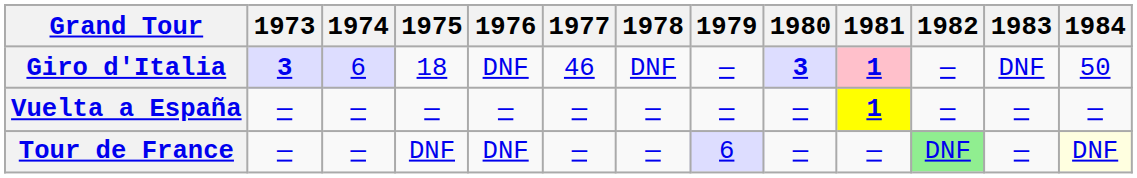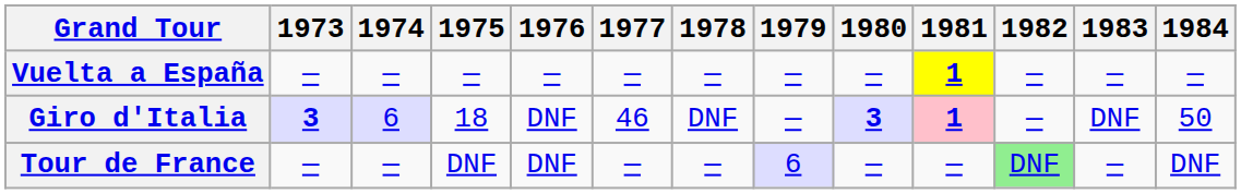 <table class="wikitable plainrowheaders">
 <tr>
 <th scope="col"><a href='#'>Grand Tour</a></th>
 <th scope="col">1973</th>
 <th scope="col">1974</th>
 <th scope="col">1975</th>
 <th scope="col">1976</th>
 <th scope="col">1977</th>
 <th scope="col">1978</th>
 <th scope="col">1979</th>
 <th scope="col">1980</th>
 <th scope="col">1981</th>
 <th scope="col">1982</th>
 <th scope="col">1983</th>
 <th scope="col">1984</th>
 </tr>
 <tr style="text-align:center;">
+<th scope="row"> <a href='#'>Vuelta a España</a></th>
+<td><a href='#'>—</a></td>
+<td><a href='#'>—</a></td>
+<td><a href='#'>—</a></td>
+<td><a href='#'>—</a></td>
+<td><a href='#'>—</a></td>
+<td><a href='#'>—</a></td>
+<td><a href='#'>—</a></td>
+<td><a href='#'>—</a></td>
+<td bgcolor=yellow><a href='#'><strong>1</strong></a></td>
+<td><a href='#'>—</a></td>
+<td><a href='#'>—</a></td>
+<td><a href='#'>—</a></td>
+</tr>
+<tr style="text-align:center;">
 <th scope="row"> <a href='#'>Giro d'Italia</a></th>
 <td style="background:#ddddff;"><a href='#'><strong>3</strong></a></td>
 <td style="background:#ddddff;"><a href='#'>6</a></td>
 <td><a href='#'>18</a></td>
 <td><a href='#'>DNF</a></td>
 <td><a href='#'>46</a></td>
 <td><a href='#'>DNF</a></td>
 <td><a href='#'>—</a></td>
 <td style="background:#ddddff;"><a href='#'><strong>3</strong></a></td>
 <td bgcolor=pink><a href='#'><strong>1</strong></a></td>
 <td><a href='#'>—</a></td>
 <td><a href='#'>DNF</a></td>
 <td><a href='#'>50</a></td>
 </tr>
 <tr style="text-align:center;">
-<th scope="row"> <a href='#'>Vuelta a España</a></th>
-<td><a href='#'>—</a></td>
-<td><a href='#'>—</a></td>
-<td><a href='#'>—</a></td>
-<td><a href='#'>—</a></td>
-<td><a href='#'>—</a></td>
-<td><a href='#'>—</a></td>
-<td><a href='#'>—</a></td>
-<td><a href='#'>—</a></td>
-<td bgcolor=yellow><a href='#'><strong>1</strong></a></td>
-<td><a href='#'>—</a></td>
-<td><a href='#'>—</a></td>
-<td><a href='#'>—</a></td>
-</tr>
-<tr style="text-align:center;">
 <th scope="row"> <a href='#'>Tour de France</a></th>
 <td><a href='#'>—</a></td>
 <td><a href='#'>—</a></td>
 <td><a href='#'>DNF</a></td>
 <td><a href='#'>DNF</a></td>
 <td><a href='#'>—</a></td>
 <td><a href='#'>—</a></td>
 <td style="background:#ddddff;"><a href='#'>6</a></td>
 <td><a href='#'>—</a></td>
 <td><a href='#'>—</a></td>
 <td style="background: lightgreen;"><a href='#'>DNF</a></td>
 <td><a href='#'>—</a></td>
-<td style="background: lightyellow;"><a href='#'>DNF</a></td>
+<td><a href='#'>DNF</a></td>
 </tr>
 </table>
